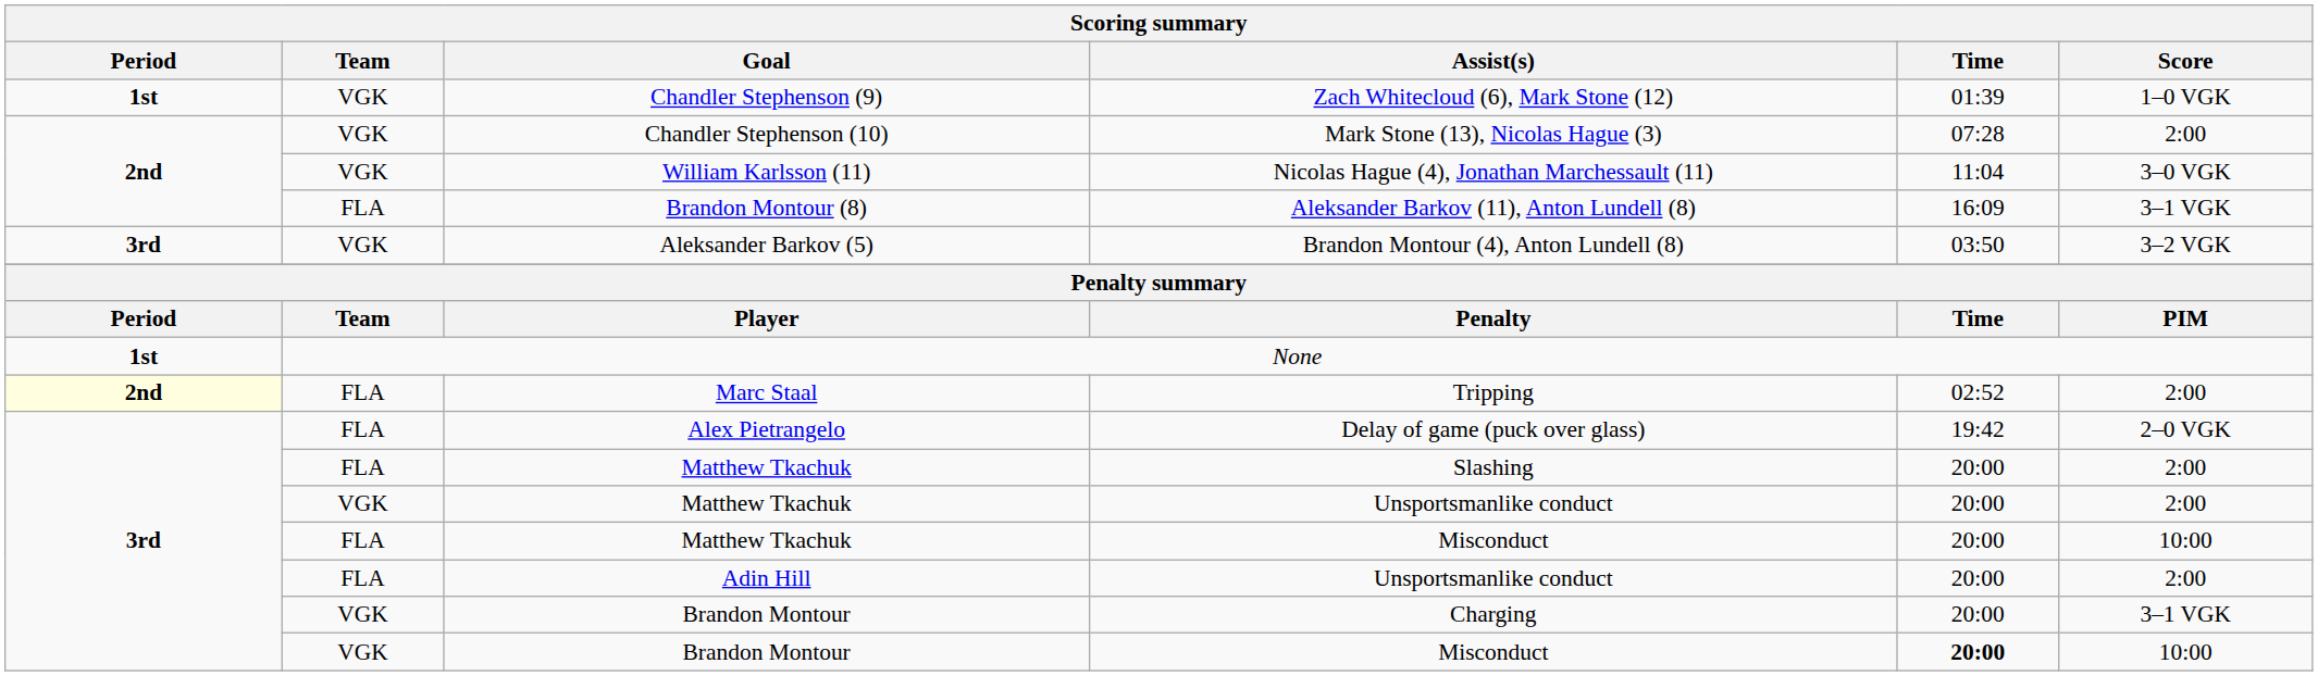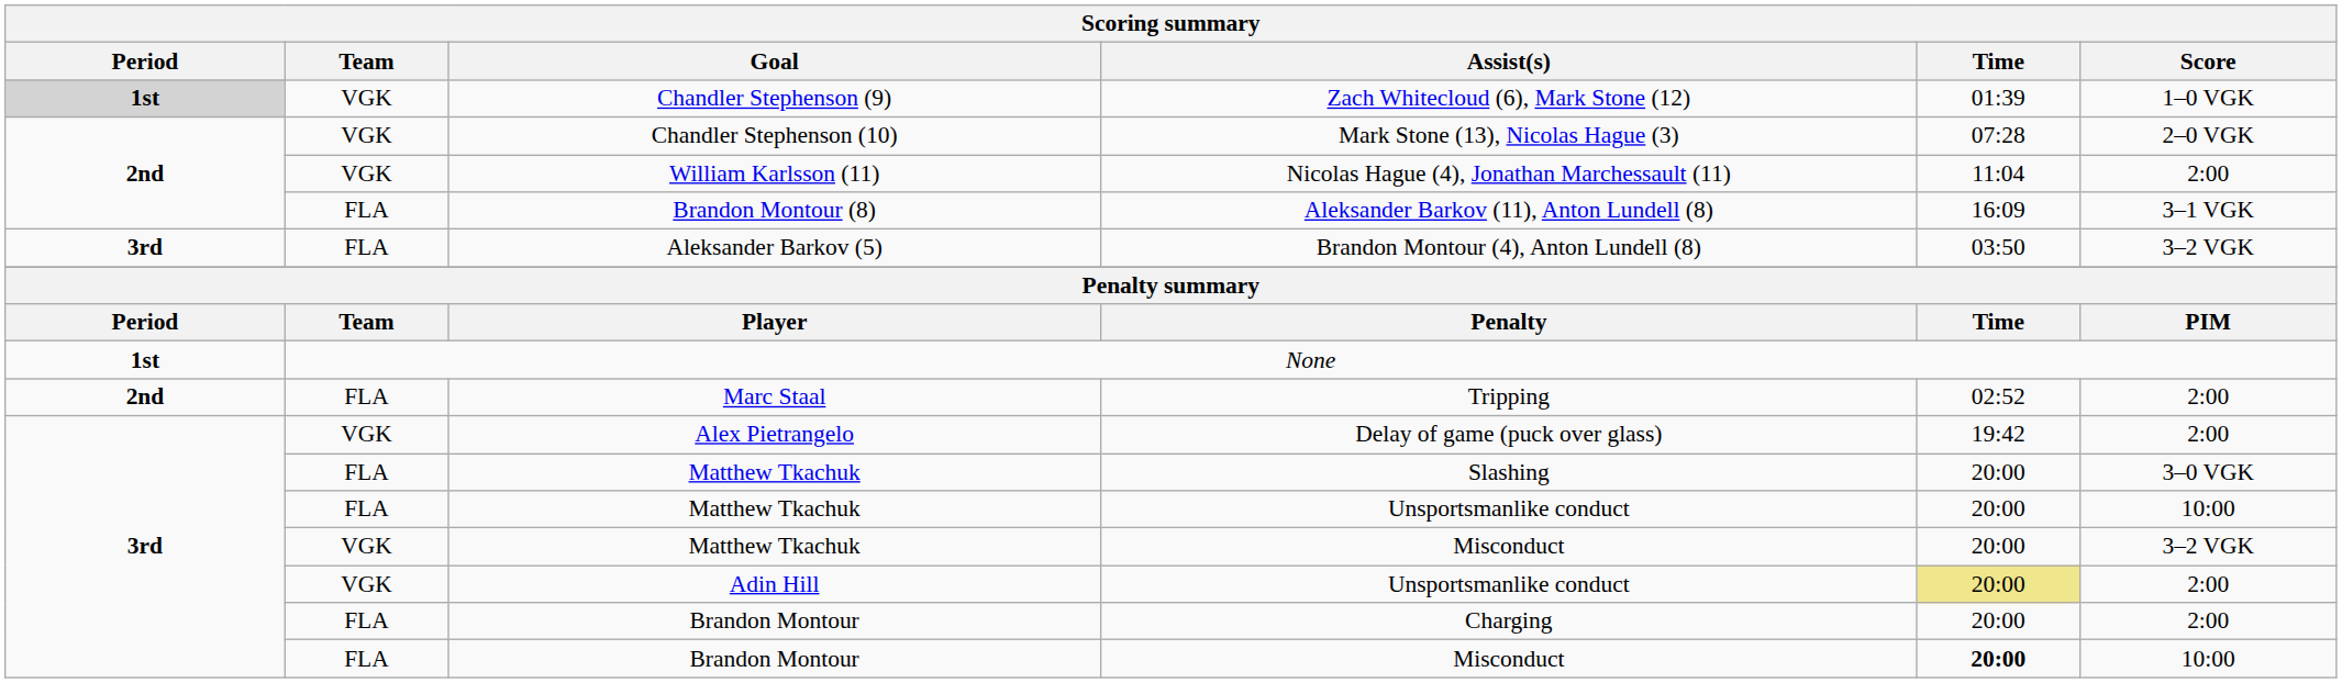 <table style="width:100%;" class="wikitable">
 <tr>
 <th colspan="6">Scoring summary</th>
 </tr>
 <tr>
 <th style="width:12%;">Period</th>
 <th style="width:7%;">Team</th>
 <th style="width:28%;">Goal</th>
 <th style="width:35%;">Assist(s)</th>
 <th style="width:7%;">Time</th>
 <th style="width:11%;">Score</th>
 </tr>
 <tr style="text-align:center;">
-<td rowspan="1"><strong>1st</strong></td>
+<td rowspan="1" style="background: lightgrey;"><strong>1st</strong></td>
 <td>VGK</td>
 <td><a href='#'>Chandler Stephenson</a> (9)</td>
 <td><a href='#'>Zach Whitecloud</a> (6), <a href='#'>Mark Stone</a> (12)</td>
 <td>01:39</td>
 <td>1–0 VGK</td>
 </tr>
 <tr style="text-align:center;">
 <td rowspan="3"><strong>2nd</strong></td>
 <td>VGK</td>
 <td>Chandler Stephenson (10)</td>
 <td>Mark Stone (13), <a href='#'>Nicolas Hague</a> (3)</td>
 <td>07:28</td>
-<td>2:00</td>
+<td>2–0 VGK</td>
 </tr>
 <tr style="text-align:center;">
 <td>VGK</td>
 <td><a href='#'>William Karlsson</a> (11)</td>
 <td>Nicolas Hague (4), <a href='#'>Jonathan Marchessault</a> (11)</td>
 <td>11:04</td>
-<td>3–0 VGK</td>
+<td>2:00</td>
 </tr>
 <tr style="text-align:center;">
 <td>FLA</td>
 <td><a href='#'>Brandon Montour</a> (8)</td>
 <td><a href='#'>Aleksander Barkov</a> (11), <a href='#'>Anton Lundell</a> (8)</td>
 <td>16:09</td>
 <td>3–1 VGK</td>
 </tr>
 <tr style="text-align:center;">
 <td rowspan="1"><strong>3rd</strong></td>
-<td>VGK</td>
+<td>FLA</td>
 <td>Aleksander Barkov (5)</td>
 <td>Brandon Montour (4), Anton Lundell (8)</td>
 <td>03:50</td>
 <td>3–2 VGK</td>
 </tr>
 <tr style="text-align:center;">
 </tr>
 <tr>
 <th colspan="6">Penalty summary</th>
 </tr>
 <tr>
 <th style="width:12%;">Period</th>
 <th style="width:7%;">Team</th>
 <th style="width:28%;">Player</th>
 <th style="width:35%;">Penalty</th>
 <th style="width:7%;">Time</th>
 <th style="width:11%;">PIM</th>
 </tr>
 <tr style="text-align:center;">
 <td rowspan="1"><strong>1st</strong></td>
 <td colspan="5"><em>None</em></td>
 </tr>
 <tr style="text-align:center;">
-<td rowspan="1" style="background: lightyellow;"><strong>2nd</strong></td>
+<td rowspan="1"><strong>2nd</strong></td>
 <td>FLA</td>
 <td><a href='#'>Marc Staal</a></td>
 <td>Tripping</td>
 <td>02:52</td>
 <td>2:00</td>
 </tr>
 <tr style="text-align:center;">
 <td rowspan="7"><strong>3rd</strong></td>
-<td>FLA</td>
+<td>VGK</td>
 <td><a href='#'>Alex Pietrangelo</a></td>
 <td>Delay of game (puck over glass)</td>
 <td>19:42</td>
-<td>2–0 VGK</td>
+<td>2:00</td>
 </tr>
 <tr style="text-align:center;">
 <td>FLA</td>
 <td><a href='#'>Matthew Tkachuk</a></td>
 <td>Slashing</td>
 <td>20:00</td>
-<td>2:00</td>
+<td>3–0 VGK</td>
+</tr>
+<tr style="text-align:center;">
+<td>FLA</td>
+<td>Matthew Tkachuk</td>
+<td>Unsportsmanlike conduct</td>
+<td>20:00</td>
+<td>10:00</td>
 </tr>
 <tr style="text-align:center;">
 <td>VGK</td>
 <td>Matthew Tkachuk</td>
+<td>Misconduct</td>
+<td>20:00</td>
+<td>3–2 VGK</td>
+</tr>
+<tr style="text-align:center;">
+<td>VGK</td>
+<td><a href='#'>Adin Hill</a></td>
 <td>Unsportsmanlike conduct</td>
+<td style="background: khaki;">20:00</td>
+<td>2:00</td>
+</tr>
+<tr style="text-align:center;">
+<td>FLA</td>
+<td>Brandon Montour</td>
+<td>Charging</td>
 <td>20:00</td>
 <td>2:00</td>
 </tr>
 <tr style="text-align:center;">
 <td>FLA</td>
-<td>Matthew Tkachuk</td>
-<td>Misconduct</td>
-<td>20:00</td>
-<td>10:00</td>
-</tr>
-<tr style="text-align:center;">
-<td>FLA</td>
-<td><a href='#'>Adin Hill</a></td>
-<td>Unsportsmanlike conduct</td>
-<td>20:00</td>
-<td>2:00</td>
-</tr>
-<tr style="text-align:center;">
-<td>VGK</td>
-<td>Brandon Montour</td>
-<td>Charging</td>
-<td>20:00</td>
-<td>3–1 VGK</td>
-</tr>
-<tr style="text-align:center;">
-<td>VGK</td>
 <td>Brandon Montour</td>
 <td>Misconduct</td>
 <td><strong>20:00</strong></td>
 <td>10:00</td>
 </tr>
 </table>
